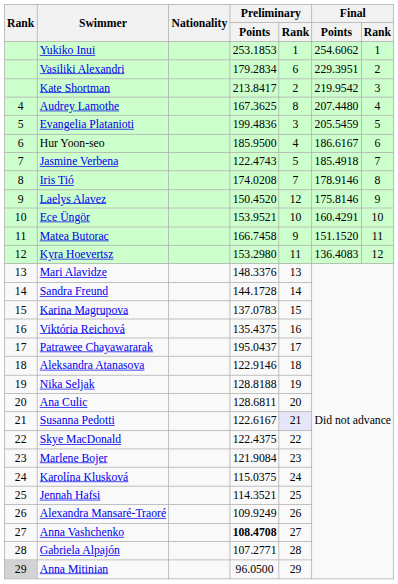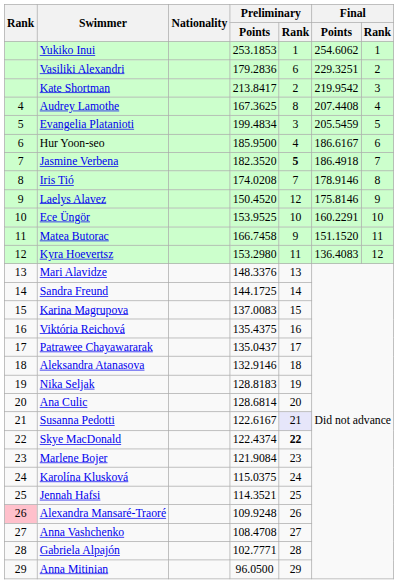 <table class="wikitable sortable" style="text-align:center">
 <tr>
 <th rowspan=2>Rank</th>
 <th rowspan=2>Swimmer</th>
 <th rowspan=2>Nationality</th>
 <th colspan=2>Preliminary</th>
 <th colspan=2>Final</th>
 </tr>
 <tr>
 <th>Points</th>
 <th>Rank</th>
 <th>Points</th>
 <th>Rank</th>
 </tr>
 <tr bgcolor=ccffcc>
 <td></td>
 <td align=left><a href='#'>Yukiko Inui</a></td>
 <td align=left></td>
 <td>253.1853</td>
 <td>1</td>
 <td>254.6062</td>
 <td>1</td>
 </tr>
 <tr bgcolor=ccffcc>
 <td></td>
 <td align=left><a href='#'>Vasiliki Alexandri</a></td>
 <td align=left></td>
-<td>179.2834</td>
+<td>179.2836</td>
 <td>6</td>
-<td>229.3951</td>
+<td>229.3251</td>
 <td>2</td>
 </tr>
 <tr bgcolor=ccffcc>
 <td></td>
 <td align=left><a href='#'>Kate Shortman</a></td>
 <td align=left></td>
 <td>213.8417</td>
 <td>2</td>
 <td>219.9542</td>
 <td>3</td>
 </tr>
 <tr bgcolor=ccffcc>
 <td>4</td>
 <td align=left><a href='#'>Audrey Lamothe</a></td>
 <td align=left></td>
 <td>167.3625</td>
 <td>8</td>
-<td>207.4480</td>
+<td>207.4408</td>
 <td>4</td>
 </tr>
 <tr bgcolor=ccffcc>
 <td>5</td>
 <td align=left><a href='#'>Evangelia Platanioti</a></td>
 <td align=left></td>
-<td>199.4836</td>
+<td>199.4834</td>
 <td>3</td>
 <td>205.5459</td>
 <td>5</td>
 </tr>
 <tr bgcolor=ccffcc>
 <td>6</td>
 <td align=left>Hur Yoon-seo</td>
 <td align=left></td>
 <td>185.9500</td>
 <td>4</td>
 <td>186.6167</td>
 <td>6</td>
 </tr>
 <tr bgcolor=ccffcc>
 <td>7</td>
 <td align=left><a href='#'>Jasmine Verbena</a></td>
 <td align=left></td>
-<td>122.4743</td>
-<td>5</td>
-<td>185.4918</td>
+<td>182.3520</td>
+<td><strong>5</strong></td>
+<td>186.4918</td>
 <td>7</td>
 </tr>
 <tr bgcolor=ccffcc>
 <td>8</td>
 <td align=left><a href='#'>Iris Tió</a></td>
 <td align=left></td>
 <td>174.0208</td>
 <td>7</td>
 <td>178.9146</td>
 <td>8</td>
 </tr>
 <tr bgcolor=ccffcc>
 <td>9</td>
 <td align=left><a href='#'>Laelys Alavez</a></td>
 <td align=left></td>
 <td>150.4520</td>
 <td>12</td>
 <td>175.8146</td>
 <td>9</td>
 </tr>
 <tr bgcolor=ccffcc>
 <td>10</td>
 <td align=left><a href='#'>Ece Üngör</a></td>
 <td align=left></td>
-<td>153.9521</td>
+<td>153.9525</td>
 <td>10</td>
-<td>160.4291</td>
+<td>160.2291</td>
 <td>10</td>
 </tr>
 <tr bgcolor=ccffcc>
 <td>11</td>
 <td align=left><a href='#'>Matea Butorac</a></td>
 <td align="left"></td>
 <td>166.7458</td>
 <td>9</td>
 <td>151.1520</td>
 <td>11</td>
 </tr>
 <tr bgcolor=ccffcc>
 <td>12</td>
 <td align=left><a href='#'>Kyra Hoevertsz</a></td>
 <td align=left></td>
 <td>153.2980</td>
 <td>11</td>
 <td>136.4083</td>
 <td>12</td>
 </tr>
 <tr>
 <td>13</td>
 <td align=left><a href='#'>Mari Alavidze</a></td>
 <td align=left></td>
 <td>148.3376</td>
 <td>13</td>
 <td rowspan=17 colspan=2>Did not advance</td>
 </tr>
 <tr>
 <td>14</td>
 <td align=left><a href='#'>Sandra Freund</a></td>
 <td align=left></td>
-<td>144.1728</td>
+<td>144.1725</td>
 <td>14</td>
 </tr>
 <tr>
 <td>15</td>
 <td align=left><a href='#'>Karina Magrupova</a></td>
 <td align=left></td>
-<td>137.0783</td>
+<td>137.0083</td>
 <td>15</td>
 </tr>
 <tr>
 <td>16</td>
 <td align=left><a href='#'>Viktória Reichová</a></td>
 <td align=left></td>
 <td>135.4375</td>
 <td>16</td>
 </tr>
 <tr>
 <td>17</td>
 <td align=left><a href='#'>Patrawee Chayawararak</a></td>
 <td align=left></td>
-<td>195.0437</td>
+<td>135.0437</td>
 <td>17</td>
 </tr>
 <tr>
 <td>18</td>
 <td align=left><a href='#'>Aleksandra Atanasova</a></td>
 <td align=left></td>
-<td>122.9146</td>
+<td>132.9146</td>
 <td>18</td>
 </tr>
 <tr>
 <td>19</td>
 <td align=left><a href='#'>Nika Seljak</a></td>
 <td align=left></td>
-<td>128.8188</td>
+<td>128.8183</td>
 <td>19</td>
 </tr>
 <tr>
 <td>20</td>
 <td align=left><a href='#'>Ana Culic</a></td>
 <td align=left></td>
-<td>128.6811</td>
+<td>128.6814</td>
 <td>20</td>
 </tr>
 <tr>
 <td>21</td>
 <td align=left><a href='#'>Susanna Pedotti</a></td>
 <td align=left></td>
 <td>122.6167</td>
 <td style="background: lavender;">21</td>
 </tr>
 <tr>
 <td>22</td>
 <td align=left><a href='#'>Skye MacDonald</a></td>
 <td align=left></td>
-<td>122.4375</td>
-<td>22</td>
+<td>122.4374</td>
+<td><strong>22</strong></td>
 </tr>
 <tr>
 <td>23</td>
 <td align=left><a href='#'>Marlene Bojer</a></td>
 <td align=left></td>
 <td>121.9084</td>
 <td>23</td>
 </tr>
 <tr>
 <td>24</td>
 <td align=left><a href='#'>Karolína Klusková</a></td>
 <td align=left></td>
 <td>115.0375</td>
 <td>24</td>
 </tr>
 <tr>
 <td>25</td>
 <td align=left><a href='#'>Jennah Hafsi</a></td>
 <td align=left></td>
 <td>114.3521</td>
 <td>25</td>
 </tr>
 <tr>
-<td>26</td>
+<td style="background: pink;">26</td>
 <td align=left><a href='#'>Alexandra Mansaré-Traoré</a></td>
 <td align=left></td>
-<td>109.9249</td>
+<td>109.9248</td>
 <td>26</td>
 </tr>
 <tr>
 <td>27</td>
 <td align=left><a href='#'>Anna Vashchenko</a></td>
 <td align=left></td>
-<td><strong>108.4708</strong></td>
+<td>108.4708</td>
 <td>27</td>
 </tr>
 <tr>
 <td>28</td>
 <td align=left><a href='#'>Gabriela Alpajón</a></td>
 <td align=left></td>
-<td>107.2771</td>
+<td>102.7771</td>
 <td>28</td>
 </tr>
 <tr>
-<td style="background: lightgrey;">29</td>
+<td>29</td>
 <td align=left><a href='#'>Anna Mitinian</a></td>
 <td align=left></td>
 <td>96.0500</td>
 <td>29</td>
 </tr>
 </table>
